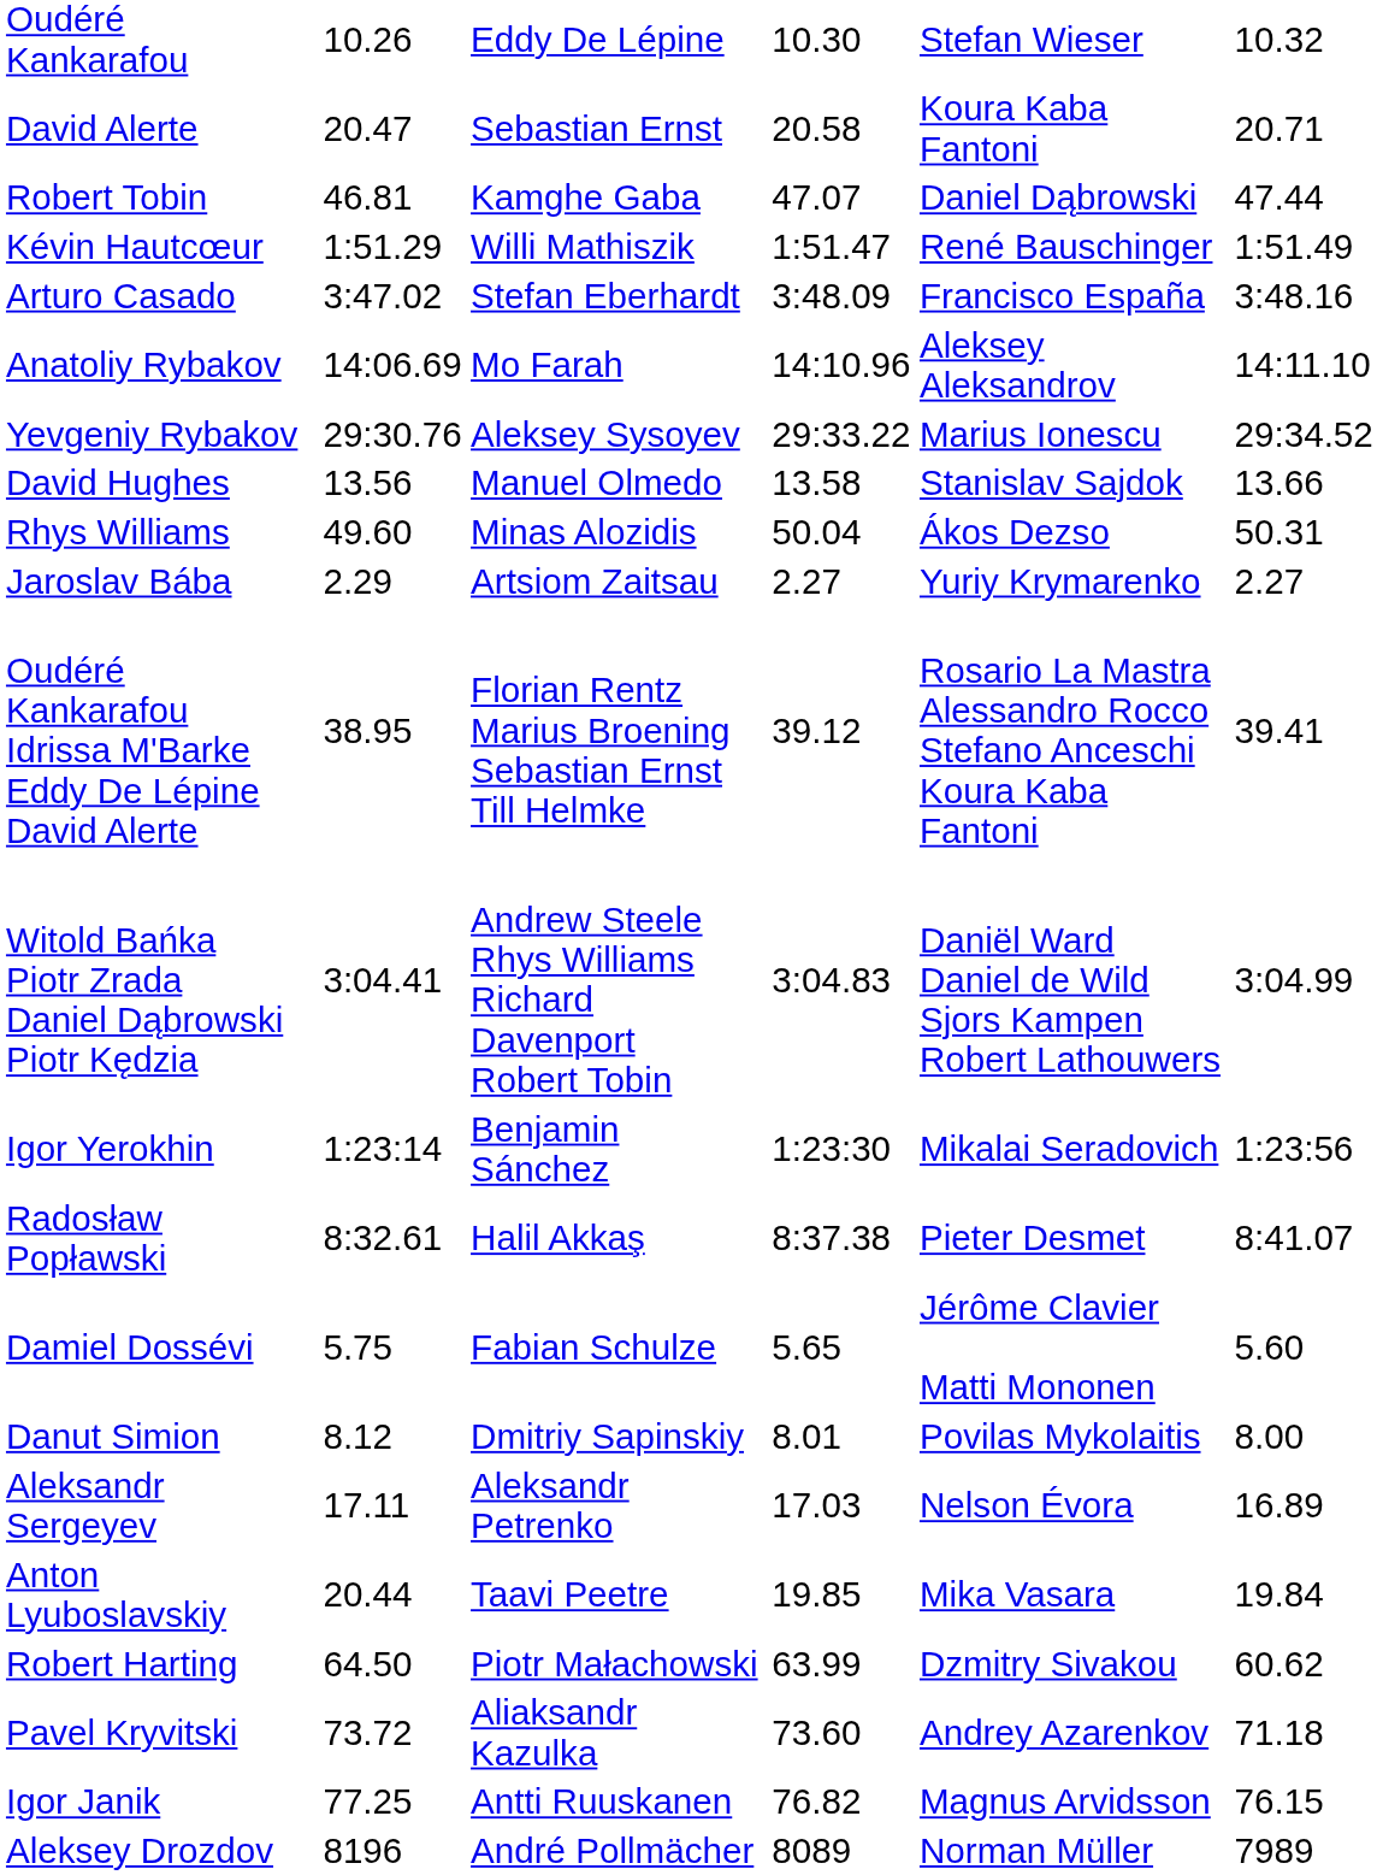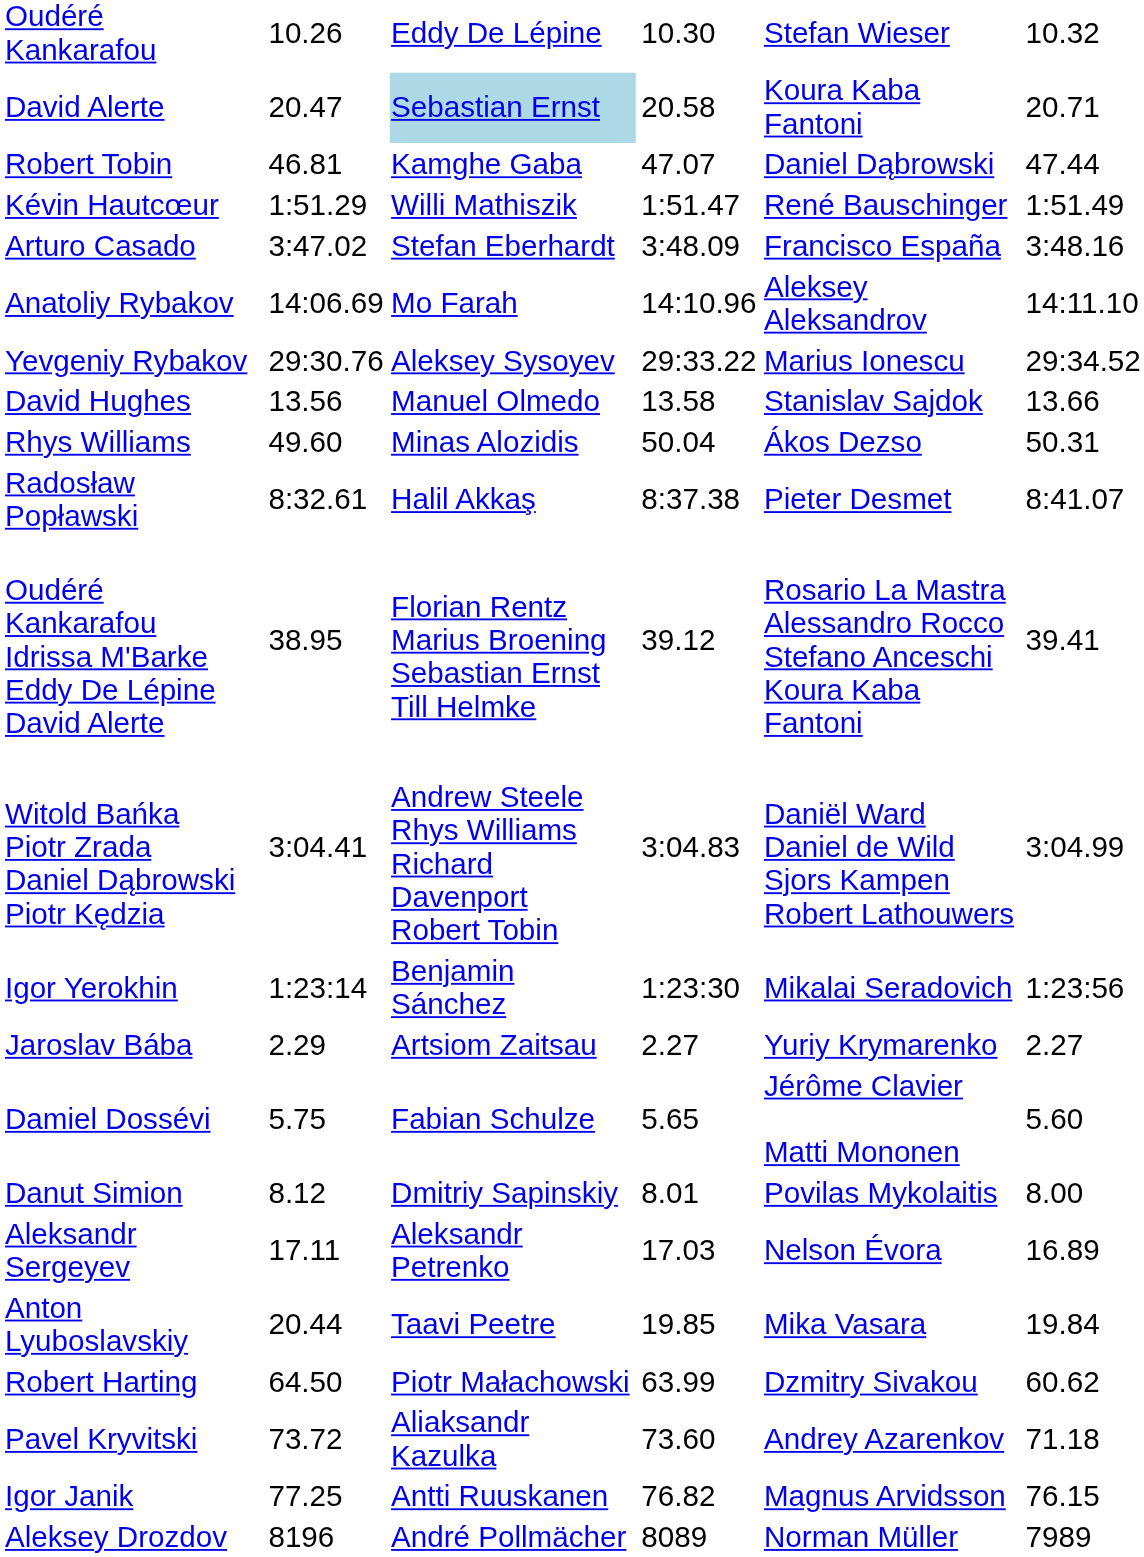 <table>
 <tr>
 <td></td>
 <td><a href='#'>Oudéré Kankarafou</a><br><em></em></td>
 <td>10.26</td>
 <td><a href='#'>Eddy De Lépine</a> <br><em></em></td>
 <td>10.30</td>
 <td><a href='#'>Stefan Wieser</a><br><em></em></td>
 <td>10.32</td>
 </tr>
 <tr>
 <td></td>
 <td><a href='#'>David Alerte</a><br><em></em></td>
 <td>20.47</td>
-<td><a href='#'>Sebastian Ernst</a><br><em></em></td>
+<td style="background: lightblue;"><a href='#'>Sebastian Ernst</a><br><em></em></td>
 <td>20.58</td>
 <td><a href='#'>Koura Kaba Fantoni</a><br><em></em></td>
 <td>20.71</td>
 </tr>
 <tr>
 <td></td>
 <td><a href='#'>Robert Tobin</a><br><em></em></td>
 <td>46.81</td>
 <td><a href='#'>Kamghe Gaba</a><br><em></em></td>
 <td>47.07</td>
 <td><a href='#'>Daniel Dąbrowski</a><br><em></em></td>
 <td>47.44</td>
 </tr>
 <tr>
 <td></td>
 <td><a href='#'>Kévin Hautcœur</a><br><em></em></td>
 <td>1:51.29</td>
 <td><a href='#'>Willi Mathiszik</a><br><em></em></td>
 <td>1:51.47</td>
 <td><a href='#'>René Bauschinger</a><br><em></em></td>
 <td>1:51.49</td>
 </tr>
 <tr>
 <td></td>
 <td><a href='#'>Arturo Casado</a><br><em></em></td>
 <td>3:47.02</td>
 <td><a href='#'>Stefan Eberhardt</a><br><em></em></td>
 <td>3:48.09</td>
 <td><a href='#'>Francisco España</a> <br><em></em></td>
 <td>3:48.16</td>
 </tr>
 <tr>
 <td></td>
 <td><a href='#'>Anatoliy Rybakov</a><br><em></em></td>
 <td>14:06.69</td>
 <td><a href='#'>Mo Farah</a><br><em></em></td>
 <td>14:10.96</td>
 <td><a href='#'>Aleksey Aleksandrov</a><br><em></em></td>
 <td>14:11.10</td>
 </tr>
 <tr>
 <td></td>
 <td><a href='#'>Yevgeniy Rybakov</a><br><em></em></td>
 <td>29:30.76</td>
 <td><a href='#'>Aleksey Sysoyev</a><br><em></em></td>
 <td>29:33.22</td>
 <td><a href='#'>Marius Ionescu</a><br><em></em></td>
 <td>29:34.52</td>
 </tr>
 <tr>
 <td></td>
 <td><a href='#'>David Hughes</a><br><em></em></td>
 <td>13.56</td>
 <td><a href='#'>Manuel Olmedo</a><br><em></em></td>
 <td>13.58</td>
 <td><a href='#'>Stanislav Sajdok</a><br><em></em></td>
 <td>13.66</td>
 </tr>
 <tr>
 <td></td>
 <td><a href='#'>Rhys Williams</a><br><em></em></td>
 <td>49.60</td>
 <td><a href='#'>Minas Alozidis</a><br><em></em></td>
 <td>50.04</td>
 <td><a href='#'>Ákos Dezso</a><br><em></em></td>
 <td>50.31</td>
 </tr>
 <tr>
 <td></td>
-<td><a href='#'>Jaroslav Bába</a><br><em></em></td>
-<td>2.29</td>
-<td><a href='#'>Artsiom Zaitsau</a><br><em></em></td>
-<td>2.27</td>
-<td><a href='#'>Yuriy Krymarenko</a><br><em></em></td>
-<td>2.27</td>
+<td><a href='#'>Radosław Popławski</a><br><em></em></td>
+<td>8:32.61</td>
+<td><a href='#'>Halil Akkaş</a><br><em></em></td>
+<td>8:37.38</td>
+<td><a href='#'>Pieter Desmet</a><br><em></em></td>
+<td>8:41.07</td>
 </tr>
 <tr>
 <td></td>
 <td><em></em><br><a href='#'>Oudéré Kankarafou</a><br><a href='#'>Idrissa M'Barke</a><br><a href='#'>Eddy De Lépine</a><br><a href='#'>David Alerte</a></td>
 <td>38.95</td>
 <td><em></em><br><a href='#'>Florian Rentz</a><br><a href='#'>Marius Broening</a><br><a href='#'>Sebastian Ernst</a><br><a href='#'>Till Helmke</a></td>
 <td>39.12</td>
 <td><em></em><br><a href='#'>Rosario La Mastra</a><br><a href='#'>Alessandro Rocco</a><br><a href='#'>Stefano Anceschi</a><br><a href='#'>Koura Kaba Fantoni</a></td>
 <td>39.41</td>
 </tr>
 <tr>
 <td></td>
 <td><em></em><br><a href='#'>Witold Bańka</a><br><a href='#'>Piotr Zrada</a><br><a href='#'>Daniel Dąbrowski</a><br><a href='#'>Piotr Kędzia</a></td>
 <td>3:04.41</td>
 <td><em></em><br><a href='#'>Andrew Steele</a><br><a href='#'>Rhys Williams</a><br><a href='#'>Richard Davenport</a><br><a href='#'>Robert Tobin</a></td>
 <td>3:04.83</td>
 <td><em></em><br><a href='#'>Daniël Ward</a><br><a href='#'>Daniel de Wild</a><br><a href='#'>Sjors Kampen</a><br><a href='#'>Robert Lathouwers</a></td>
 <td>3:04.99</td>
 </tr>
 <tr>
 <td></td>
 <td><a href='#'>Igor Yerokhin</a><br><em></em></td>
 <td>1:23:14</td>
 <td><a href='#'>Benjamin Sánchez</a><br><em></em></td>
 <td>1:23:30</td>
 <td><a href='#'>Mikalai Seradovich</a><br><em></em></td>
 <td>1:23:56</td>
 </tr>
 <tr>
 <td></td>
-<td><a href='#'>Radosław Popławski</a><br><em></em></td>
-<td>8:32.61</td>
-<td><a href='#'>Halil Akkaş</a><br><em></em></td>
-<td>8:37.38</td>
-<td><a href='#'>Pieter Desmet</a><br><em></em></td>
-<td>8:41.07</td>
+<td><a href='#'>Jaroslav Bába</a><br><em></em></td>
+<td>2.29</td>
+<td><a href='#'>Artsiom Zaitsau</a><br><em></em></td>
+<td>2.27</td>
+<td><a href='#'>Yuriy Krymarenko</a><br><em></em></td>
+<td>2.27</td>
 </tr>
 <tr>
 <td></td>
 <td><a href='#'>Damiel Dossévi</a><br><em></em></td>
 <td>5.75</td>
 <td><a href='#'>Fabian Schulze</a><br><em></em></td>
 <td>5.65</td>
 <td><a href='#'>Jérôme Clavier</a><br><em></em><br><a href='#'>Matti Mononen</a><br><em></em></td>
 <td>5.60</td>
 </tr>
 <tr>
 <td></td>
 <td><a href='#'>Danut Simion</a><br><em></em></td>
 <td>8.12</td>
 <td><a href='#'>Dmitriy Sapinskiy</a><br><em></em></td>
 <td>8.01</td>
 <td><a href='#'>Povilas Mykolaitis</a><br><em></em></td>
 <td>8.00</td>
 </tr>
 <tr>
 <td></td>
 <td><a href='#'>Aleksandr Sergeyev</a><br><em></em></td>
 <td>17.11</td>
 <td><a href='#'>Aleksandr Petrenko</a><br><em></em></td>
 <td>17.03</td>
 <td><a href='#'>Nelson Évora</a><br><em></em></td>
 <td>16.89</td>
 </tr>
 <tr>
 <td></td>
 <td><a href='#'>Anton Lyuboslavskiy</a><br><em></em></td>
 <td>20.44</td>
 <td><a href='#'>Taavi Peetre</a><br><em></em></td>
 <td>19.85</td>
 <td><a href='#'>Mika Vasara</a><br><em></em></td>
 <td>19.84</td>
 </tr>
 <tr>
 <td></td>
 <td><a href='#'>Robert Harting</a><br><em></em></td>
 <td>64.50</td>
 <td><a href='#'>Piotr Małachowski</a><br><em></em></td>
 <td>63.99</td>
 <td><a href='#'>Dzmitry Sivakou</a><br><em></em></td>
 <td>60.62</td>
 </tr>
 <tr>
 <td></td>
 <td><a href='#'>Pavel Kryvitski</a><br><em></em></td>
 <td>73.72</td>
 <td><a href='#'>Aliaksandr Kazulka</a><br><em></em></td>
 <td>73.60</td>
 <td><a href='#'>Andrey Azarenkov</a><br><em></em></td>
 <td>71.18</td>
 </tr>
 <tr>
 <td></td>
 <td><a href='#'>Igor Janik</a> <br><em></em></td>
 <td>77.25</td>
 <td><a href='#'>Antti Ruuskanen</a><br><em></em></td>
 <td>76.82</td>
 <td><a href='#'>Magnus Arvidsson</a><br><em></em></td>
 <td>76.15</td>
 </tr>
 <tr>
 <td></td>
 <td><a href='#'>Aleksey Drozdov</a><br><em></em></td>
 <td>8196</td>
 <td><a href='#'>André Pollmächer</a><br><em></em></td>
 <td>8089</td>
 <td><a href='#'>Norman Müller</a><br><em></em></td>
 <td>7989</td>
 </tr>
 </table>
